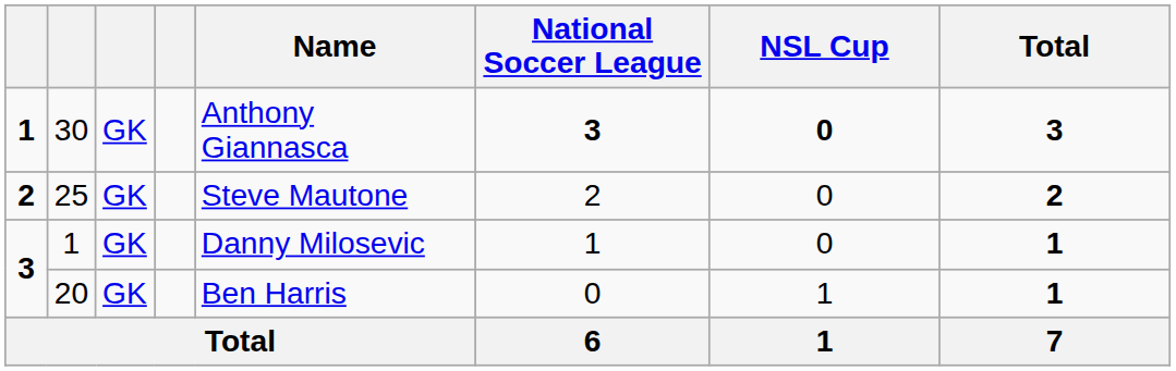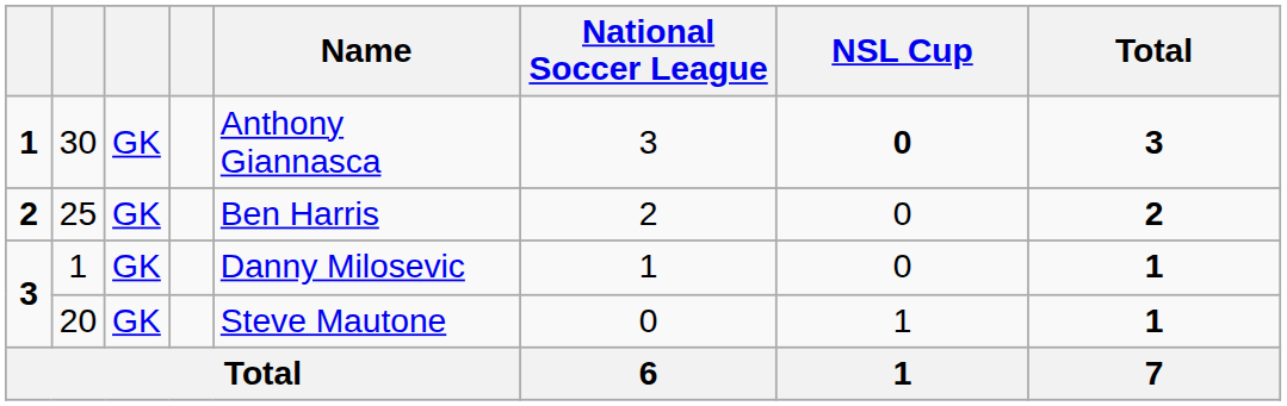 <table class="wikitable" style="text-align:center">
 <tr>
 <th width=15></th>
 <th width=15></th>
 <th width=15></th>
 <th width=15></th>
 <th width=145>Name</th>
 <th width=120><a href='#'>National Soccer League</a></th>
 <th width=120><a href='#'>NSL Cup</a></th>
 <th width=120>Total</th>
 </tr>
 <tr>
 <td><strong>1</strong></td>
 <td>30</td>
 <td><a href='#'>GK</a></td>
 <td></td>
 <td align=left><a href='#'>Anthony Giannasca</a></td>
-<td><strong>3</strong></td>
+<td>3</td>
 <td><strong>0</strong></td>
 <td><strong>3</strong></td>
 </tr>
 <tr>
 <td><strong>2</strong></td>
 <td>25</td>
 <td><a href='#'>GK</a></td>
 <td></td>
-<td align=left><a href='#'>Steve Mautone</a></td>
+<td align=left><a href='#'>Ben Harris</a></td>
 <td>2</td>
 <td>0</td>
 <td><strong>2</strong></td>
 </tr>
 <tr>
 <td rowspan="2"><strong>3</strong></td>
 <td>1</td>
 <td><a href='#'>GK</a></td>
 <td></td>
 <td align=left><a href='#'>Danny Milosevic</a></td>
 <td>1</td>
 <td>0</td>
 <td><strong>1</strong></td>
 </tr>
 <tr>
 <td>20</td>
 <td><a href='#'>GK</a></td>
 <td></td>
-<td align=left><a href='#'>Ben Harris</a></td>
+<td align=left><a href='#'>Steve Mautone</a></td>
 <td>0</td>
 <td>1</td>
 <td><strong>1</strong></td>
 </tr>
 <tr>
 <th colspan="5"><strong>Total</strong></th>
 <th>6</th>
 <th>1</th>
 <th>7</th>
 </tr>
 </table>
